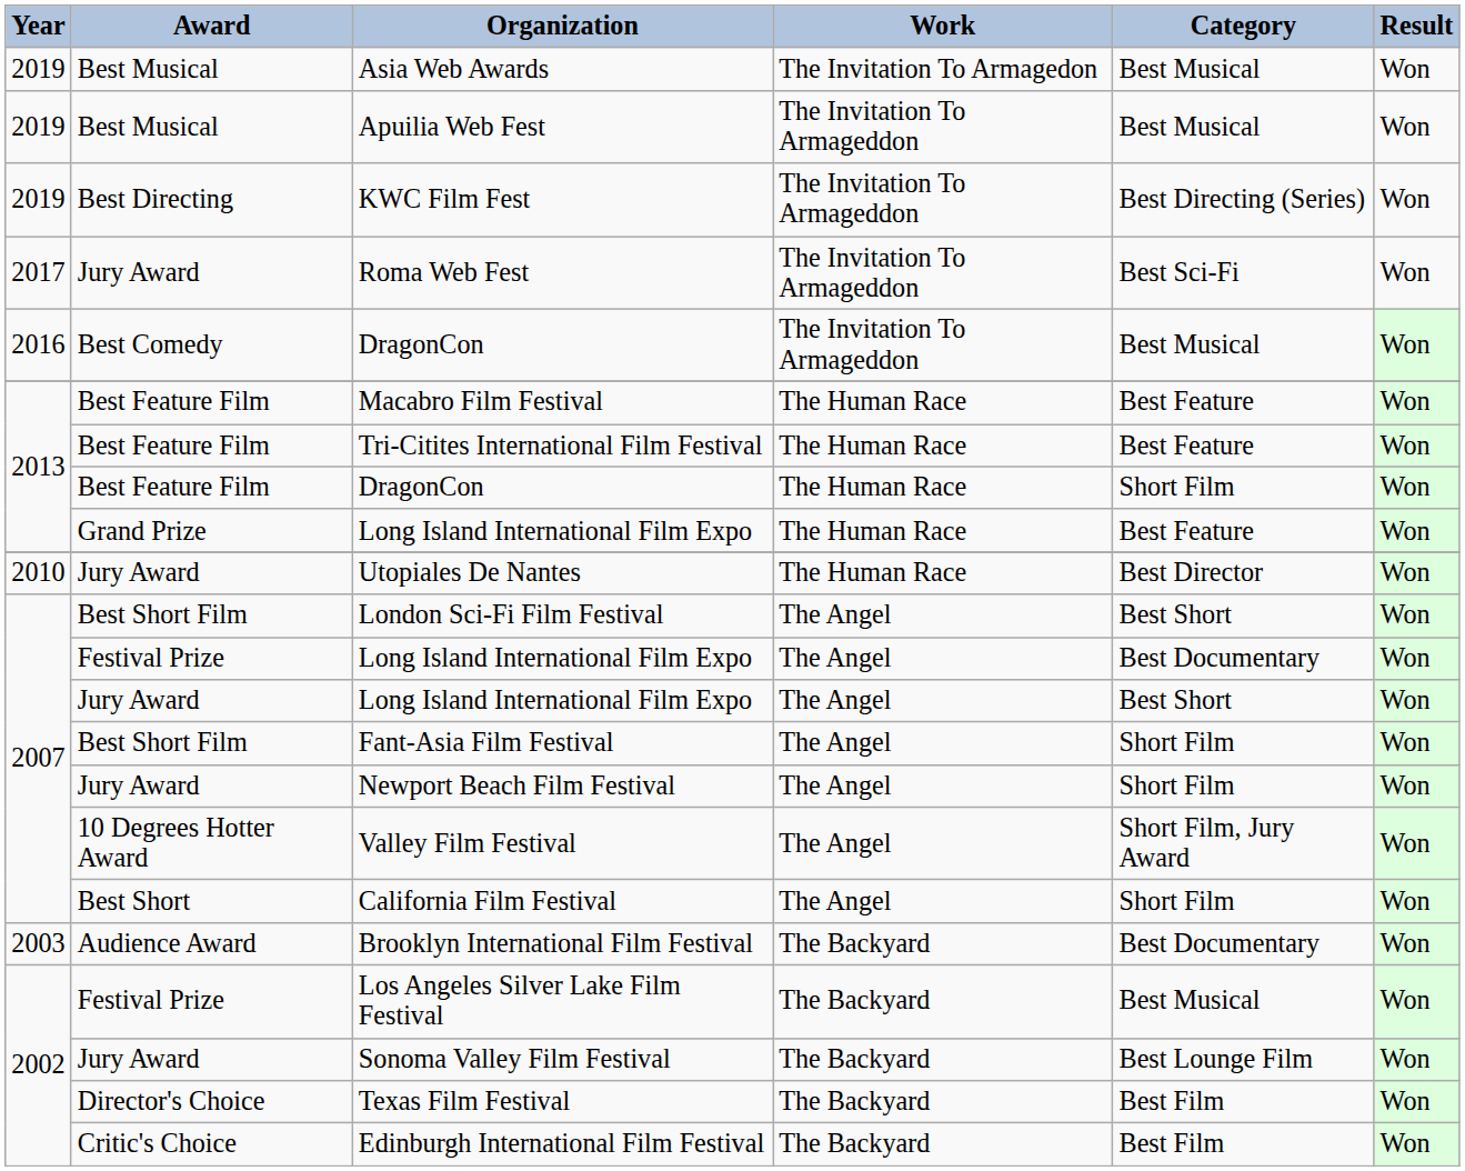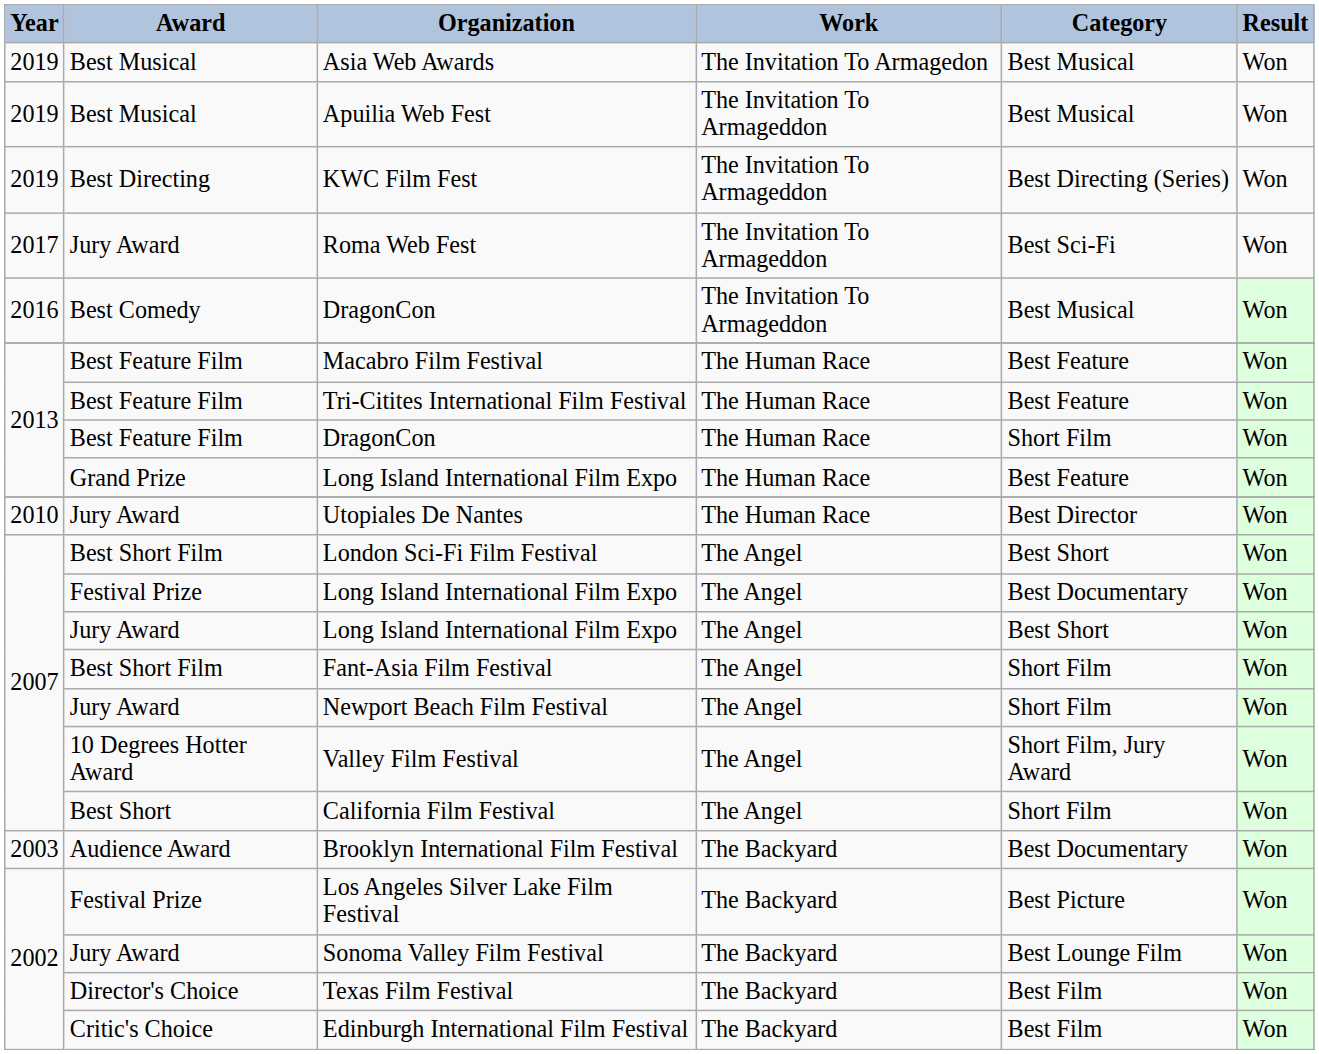 <table class="wikitable mw-collapsible">
 <tr align="center">
 <th style="background:#B0C4DE;">Year</th>
 <th style="background:#B0C4DE;">Award</th>
 <th style="background:#B0C4DE;">Organization</th>
 <th style="background:#B0C4DE;">Work</th>
 <th style="background:#B0C4DE;">Category</th>
 <th style="background:#B0C4DE;">Result</th>
 </tr>
 <tr>
 <td>2019</td>
 <td>Best Musical</td>
 <td>Asia Web Awards</td>
 <td>The Invitation To Armagedon</td>
 <td>Best Musical</td>
 <td>Won</td>
 </tr>
 <tr>
 <td>2019</td>
 <td>Best Musical</td>
 <td>Apuilia Web Fest</td>
 <td>The Invitation To Armageddon</td>
 <td>Best Musical</td>
 <td>Won</td>
 </tr>
 <tr>
 <td>2019</td>
 <td>Best Directing</td>
 <td>KWC Film Fest</td>
 <td>The Invitation To Armageddon</td>
 <td>Best Directing (Series)</td>
 <td>Won</td>
 </tr>
 <tr>
 <td>2017</td>
 <td>Jury Award</td>
 <td>Roma Web Fest</td>
 <td>The Invitation To Armageddon</td>
 <td>Best Sci-Fi</td>
 <td>Won</td>
 </tr>
 <tr>
 <td rowspan="1">2016</td>
 <td>Best Comedy</td>
 <td>DragonCon</td>
 <td>The Invitation To Armageddon</td>
 <td>Best Musical</td>
 <td bgcolor="#ddffdd">Won</td>
 </tr>
 <tr |->
 </tr>
 <tr>
 <td rowspan="4">2013</td>
 <td>Best Feature Film</td>
 <td>Macabro Film Festival</td>
 <td>The Human Race</td>
 <td>Best Feature</td>
 <td bgcolor="#ddffdd">Won</td>
 </tr>
 <tr>
 <td>Best Feature Film</td>
 <td>Tri-Citites International Film Festival</td>
 <td>The Human Race</td>
 <td>Best Feature</td>
 <td bgcolor="#ddffdd">Won</td>
 </tr>
 <tr>
 <td>Best Feature Film</td>
 <td>DragonCon</td>
 <td>The Human Race</td>
 <td>Short Film</td>
 <td bgcolor="#ddffdd">Won</td>
 </tr>
 <tr>
 <td>Grand Prize</td>
 <td>Long Island International Film Expo</td>
 <td>The Human Race</td>
 <td>Best Feature</td>
 <td bgcolor="#ddffdd">Won</td>
 </tr>
 <tr |->
 </tr>
 <tr>
 <td rowspan="1">2010</td>
 <td>Jury Award</td>
 <td>Utopiales De Nantes</td>
 <td>The Human Race</td>
 <td>Best Director</td>
 <td bgcolor="#ddffdd">Won</td>
 </tr>
 <tr |->
 <td rowspan="7">2007</td>
 <td>Best Short Film</td>
 <td>London Sci-Fi Film Festival</td>
 <td>The Angel</td>
 <td>Best Short</td>
 <td bgcolor="#ddffdd">Won</td>
 </tr>
 <tr>
 <td>Festival Prize</td>
 <td>Long Island International Film Expo</td>
 <td>The Angel</td>
 <td>Best Documentary</td>
 <td bgcolor="#ddffdd">Won</td>
 </tr>
 <tr>
 <td>Jury Award</td>
 <td>Long Island International Film Expo</td>
 <td>The Angel</td>
 <td>Best Short</td>
 <td bgcolor="#ddffdd">Won</td>
 </tr>
 <tr>
 <td>Best Short Film</td>
 <td>Fant-Asia Film Festival</td>
 <td>The Angel</td>
 <td>Short Film</td>
 <td bgcolor="#ddffdd">Won</td>
 </tr>
 <tr>
 <td>Jury Award</td>
 <td>Newport Beach Film Festival</td>
 <td>The Angel</td>
 <td>Short Film</td>
 <td bgcolor="#ddffdd">Won</td>
 </tr>
 <tr>
 <td>10 Degrees Hotter Award</td>
 <td>Valley Film Festival</td>
 <td>The Angel</td>
 <td>Short Film, Jury Award</td>
 <td bgcolor="#ddffdd">Won</td>
 </tr>
 <tr>
 <td>Best Short</td>
 <td>California Film Festival</td>
 <td>The Angel</td>
 <td>Short Film</td>
 <td bgcolor="#ddffdd">Won</td>
 </tr>
 <tr>
 <td>2003</td>
 <td>Audience Award</td>
 <td>Brooklyn International Film Festival</td>
 <td>The Backyard</td>
 <td>Best Documentary</td>
 <td bgcolor="#ddffdd">Won</td>
 </tr>
 <tr>
 <td rowspan="4">2002</td>
 <td>Festival Prize</td>
 <td>Los Angeles Silver Lake Film Festival</td>
 <td>The Backyard</td>
-<td>Best Musical</td>
+<td>Best Picture</td>
 <td bgcolor="#ddffdd">Won</td>
 </tr>
 <tr>
 <td>Jury Award</td>
 <td>Sonoma Valley Film Festival</td>
 <td>The Backyard</td>
 <td>Best Lounge Film</td>
 <td bgcolor="#ddffdd">Won</td>
 </tr>
 <tr>
 <td>Director's Choice</td>
 <td>Texas Film Festival</td>
 <td>The Backyard</td>
 <td>Best Film</td>
 <td bgcolor="#ddffdd">Won</td>
 </tr>
 <tr>
 <td>Critic's Choice</td>
 <td>Edinburgh International Film Festival</td>
 <td>The Backyard</td>
 <td>Best Film</td>
 <td bgcolor="#ddffdd">Won</td>
 </tr>
 <tr>
 </tr>
 </table>
